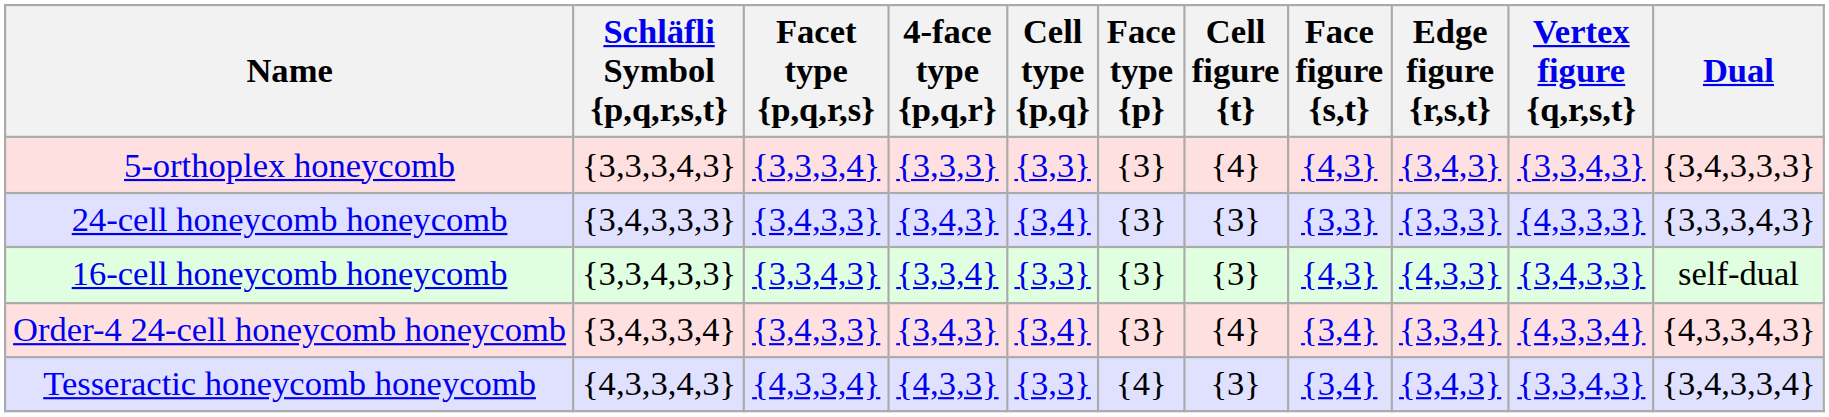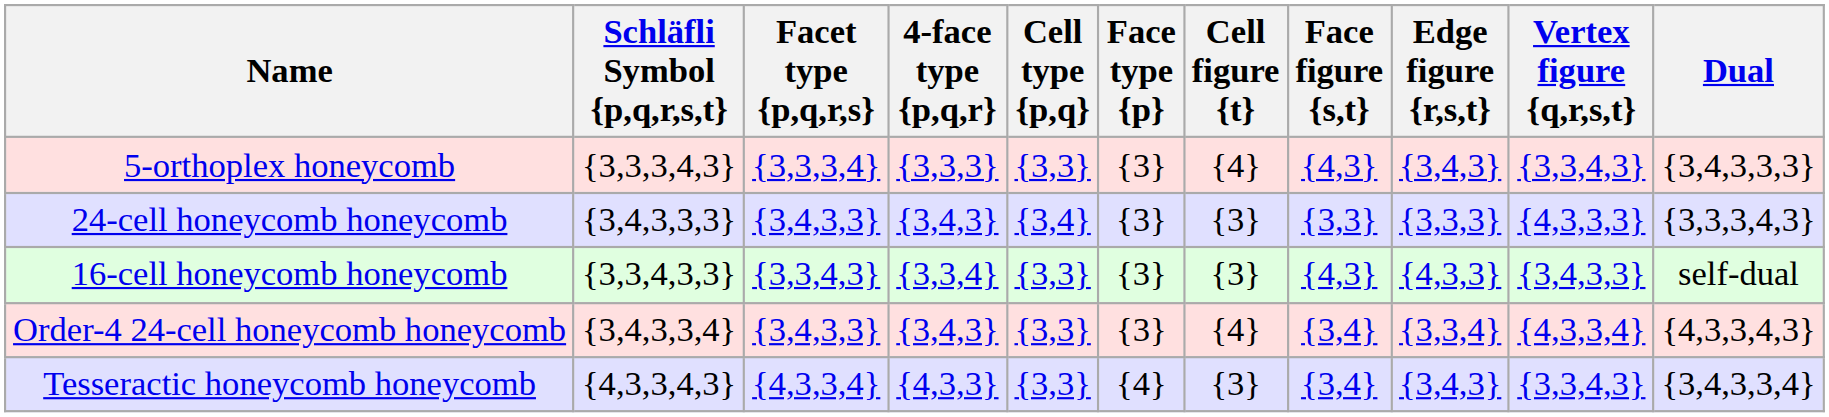 <table class="wikitable">
 <tr>
 <th>Name</th>
 <th><a href='#'>Schläfli</a><br>Symbol<br>{p,q,r,s,t}</th>
 <th>Facet<br>type<br>{p,q,r,s}</th>
 <th>4-face<br>type<br>{p,q,r}</th>
 <th>Cell<br>type<br>{p,q}</th>
 <th>Face<br>type<br>{p}</th>
 <th>Cell<br>figure<br>{t}</th>
 <th>Face<br>figure<br>{s,t}</th>
 <th>Edge<br>figure<br>{r,s,t}</th>
 <th><a href='#'>Vertex<br>figure</a><br>{q,r,s,t}</th>
 <th><a href='#'>Dual</a></th>
 </tr>
 <tr BGCOLOR="#ffe0e0" align=center>
 <td><a href='#'>5-orthoplex honeycomb</a></td>
 <td>{3,3,3,4,3}</td>
 <td><a href='#'>{3,3,3,4}</a></td>
 <td><a href='#'>{3,3,3}</a></td>
 <td><a href='#'>{3,3}</a></td>
 <td>{3}</td>
 <td>{4}</td>
 <td><a href='#'>{4,3}</a></td>
 <td><a href='#'>{3,4,3}</a></td>
 <td><a href='#'>{3,3,4,3}</a></td>
 <td>{3,4,3,3,3}</td>
 </tr>
 <tr BGCOLOR="#e0e0ff" align=center>
 <td><a href='#'>24-cell honeycomb honeycomb</a></td>
 <td>{3,4,3,3,3}</td>
 <td><a href='#'>{3,4,3,3}</a></td>
 <td><a href='#'>{3,4,3}</a></td>
 <td><a href='#'>{3,4}</a></td>
 <td>{3}</td>
 <td>{3}</td>
 <td><a href='#'>{3,3}</a></td>
 <td><a href='#'>{3,3,3}</a></td>
 <td><a href='#'>{4,3,3,3}</a></td>
 <td>{3,3,3,4,3}</td>
 </tr>
 <tr BGCOLOR="#e0ffe0" align=center>
 <td><a href='#'>16-cell honeycomb honeycomb</a></td>
 <td>{3,3,4,3,3}</td>
 <td><a href='#'>{3,3,4,3}</a></td>
 <td><a href='#'>{3,3,4}</a></td>
 <td><a href='#'>{3,3}</a></td>
 <td>{3}</td>
 <td>{3}</td>
 <td><a href='#'>{4,3}</a></td>
 <td><a href='#'>{4,3,3}</a></td>
 <td><a href='#'>{3,4,3,3}</a></td>
 <td>self-dual</td>
 </tr>
 <tr BGCOLOR="#ffe0e0" align=center>
 <td><a href='#'>Order-4 24-cell honeycomb honeycomb</a></td>
 <td>{3,4,3,3,4}</td>
 <td><a href='#'>{3,4,3,3}</a></td>
 <td><a href='#'>{3,4,3}</a></td>
-<td><a href='#'>{3,4}</a></td>
+<td><a href='#'>{3,3}</a></td>
 <td>{3}</td>
 <td>{4}</td>
 <td><a href='#'>{3,4}</a></td>
 <td><a href='#'>{3,3,4}</a></td>
 <td><a href='#'>{4,3,3,4}</a></td>
 <td>{4,3,3,4,3}</td>
 </tr>
 <tr BGCOLOR="#e0e0ff" align=center>
 <td><a href='#'>Tesseractic honeycomb honeycomb</a></td>
 <td>{4,3,3,4,3}</td>
 <td><a href='#'>{4,3,3,4}</a></td>
 <td><a href='#'>{4,3,3}</a></td>
 <td><a href='#'>{3,3}</a></td>
 <td>{4}</td>
 <td>{3}</td>
 <td><a href='#'>{3,4}</a></td>
 <td><a href='#'>{3,4,3}</a></td>
 <td><a href='#'>{3,3,4,3}</a></td>
 <td>{3,4,3,3,4}</td>
 </tr>
 </table>
